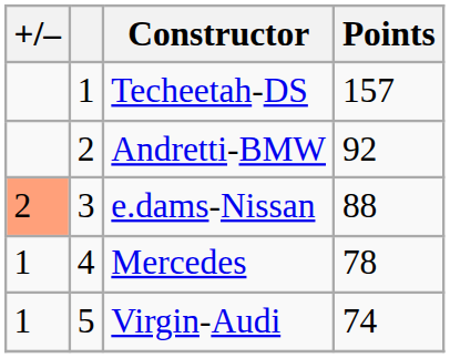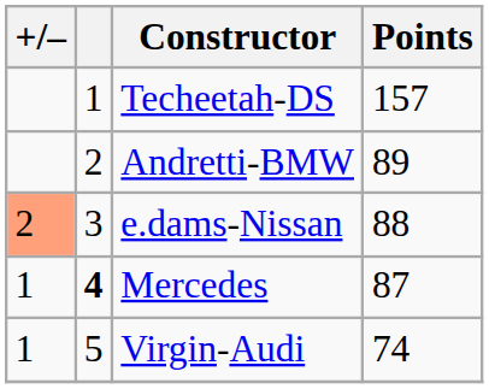 <table class="wikitable" style="font-size: 85%">
 <tr>
 <th scope="col">+/–</th>
 <th scope="col"></th>
 <th scope="col">Constructor</th>
 <th scope="col">Points</th>
 </tr>
 <tr>
 <td align="left"></td>
 <td align="center">1</td>
 <td> <a href='#'>Techeetah</a>-<a href='#'>DS</a></td>
 <td align="left">157</td>
 </tr>
 <tr>
 <td align="left"></td>
 <td align="center">2</td>
 <td> <a href='#'>Andretti</a>-<a href='#'>BMW</a></td>
-<td align="left">92</td>
+<td align="left">89</td>
 </tr>
 <tr>
 <td align="left" style="background: lightsalmon;"> 2</td>
 <td align="center">3</td>
 <td> <a href='#'>e.dams</a>-<a href='#'>Nissan</a></td>
 <td align="left">88</td>
 </tr>
 <tr>
 <td align="left"> 1</td>
-<td align="center">4</td>
+<td align="center"><strong>4</strong></td>
 <td> <a href='#'>Mercedes</a></td>
-<td align="left">78</td>
+<td align="left">87</td>
 </tr>
 <tr>
 <td align="left"> 1</td>
 <td align="center">5</td>
 <td> <a href='#'>Virgin</a>-<a href='#'>Audi</a></td>
 <td align="left">74</td>
 </tr>
 <tr>
 </tr>
 </table>
